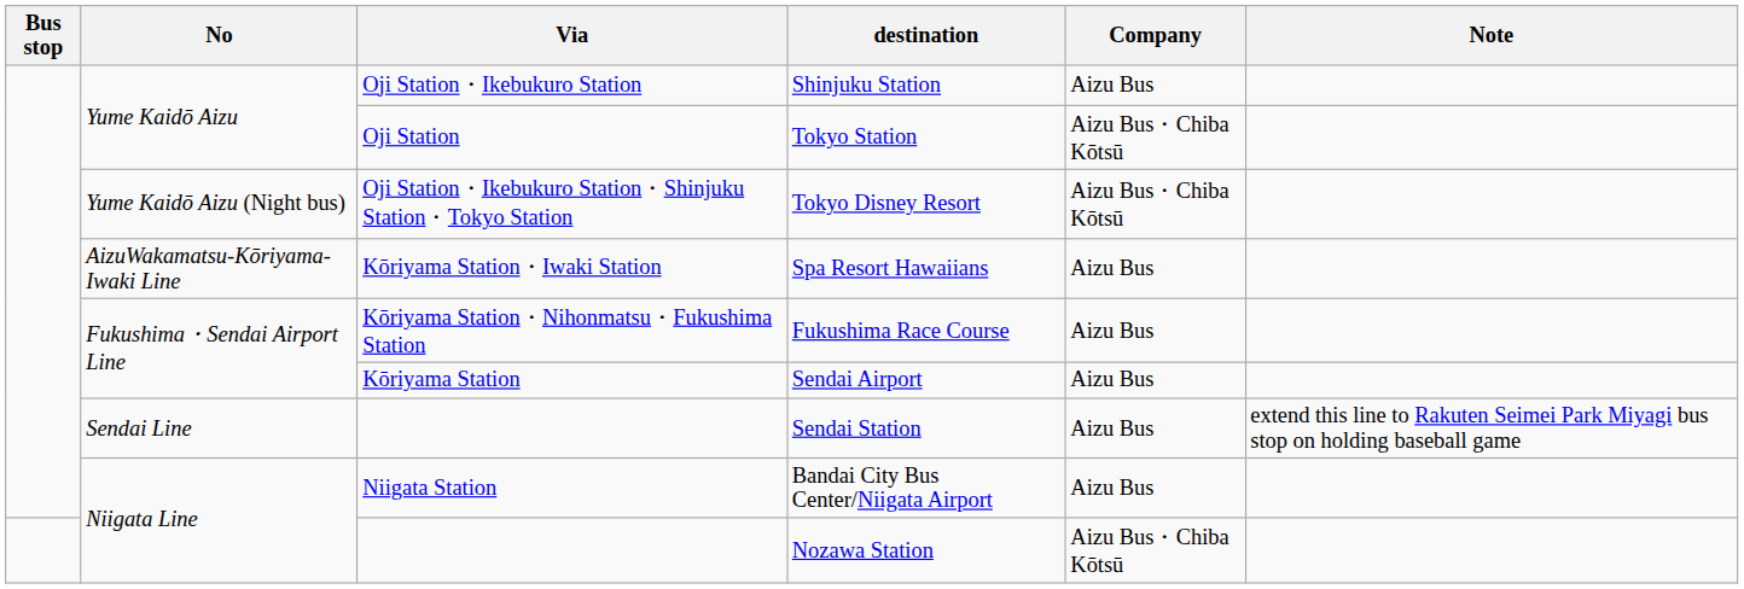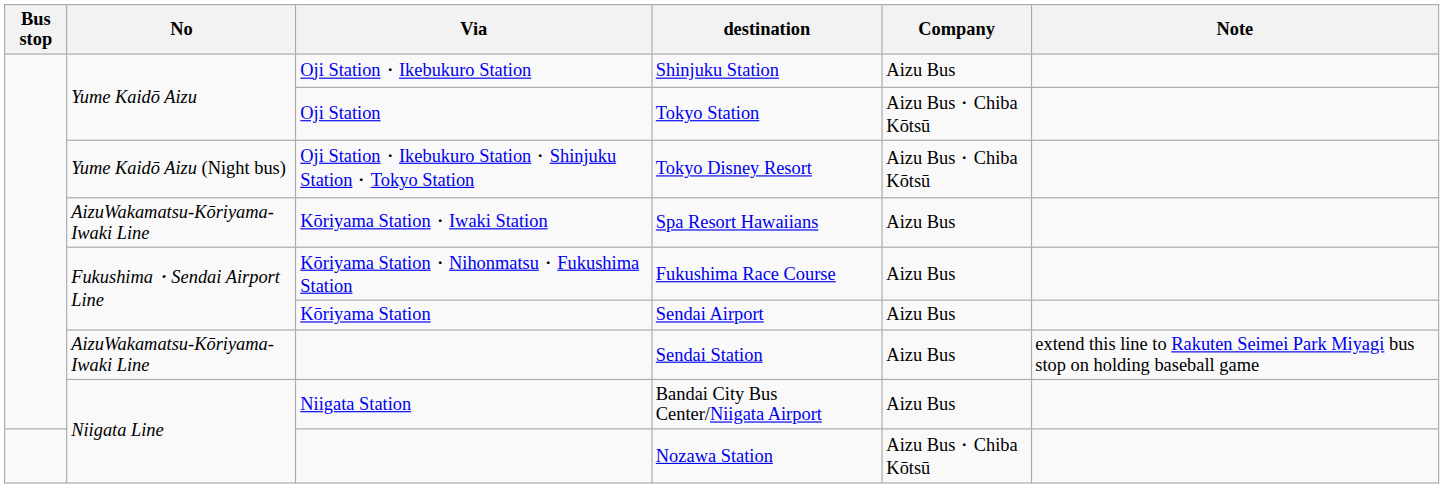 <table class="wikitable">
 <tr>
 <th>Bus stop</th>
 <th>No</th>
 <th>Via</th>
 <th>destination</th>
 <th>Company</th>
 <th>Note</th>
 </tr>
 <tr>
 <td rowspan="8"></td>
 <td rowspan="2"><em>Yume Kaidō Aizu</em></td>
 <td><a href='#'>Oji Station</a>・<a href='#'>Ikebukuro Station</a></td>
 <td><a href='#'>Shinjuku Station</a></td>
 <td>Aizu Bus</td>
 <td></td>
 </tr>
 <tr>
 <td><a href='#'>Oji Station</a></td>
 <td><a href='#'>Tokyo Station</a></td>
 <td>Aizu Bus・Chiba Kōtsū</td>
 <td></td>
 </tr>
 <tr>
 <td><em>Yume Kaidō Aizu</em> (Night bus)</td>
 <td><a href='#'>Oji Station</a>・<a href='#'>Ikebukuro Station</a>・<a href='#'>Shinjuku Station</a>・<a href='#'>Tokyo Station</a></td>
 <td><a href='#'>Tokyo Disney Resort</a></td>
 <td>Aizu Bus・Chiba Kōtsū</td>
 <td></td>
 </tr>
 <tr>
 <td><em>AizuWakamatsu-Kōriyama-Iwaki Line</em></td>
 <td><a href='#'>Kōriyama Station</a>・<a href='#'>Iwaki Station</a></td>
 <td><a href='#'>Spa Resort Hawaiians</a></td>
 <td>Aizu Bus</td>
 <td></td>
 </tr>
 <tr>
 <td rowspan="2"><em>Fukushima・Sendai Airport Line</em></td>
 <td><a href='#'>Kōriyama Station</a>・<a href='#'>Nihonmatsu</a>・<a href='#'>Fukushima Station</a></td>
 <td><a href='#'>Fukushima Race Course</a></td>
 <td>Aizu Bus</td>
 <td></td>
 </tr>
 <tr>
 <td><a href='#'>Kōriyama Station</a></td>
 <td><a href='#'>Sendai Airport</a></td>
 <td>Aizu Bus</td>
 <td></td>
 </tr>
 <tr>
-<td><em>Sendai Line</em></td>
+<td><em>AizuWakamatsu-Kōriyama-Iwaki Line</em></td>
 <td>　</td>
 <td><a href='#'>Sendai Station</a></td>
 <td>Aizu Bus</td>
 <td>extend this line to <a href='#'>Rakuten Seimei Park Miyagi</a> bus stop on holding baseball game</td>
 </tr>
 <tr>
 <td rowspan="2"><em>Niigata Line</em></td>
 <td><a href='#'>Niigata Station</a></td>
 <td>Bandai City Bus Center/<a href='#'>Niigata Airport</a></td>
 <td>Aizu Bus</td>
 <td></td>
 </tr>
 <tr>
 <td>　</td>
 <td></td>
 <td><a href='#'>Nozawa Station</a></td>
 <td>Aizu Bus・Chiba Kōtsū</td>
 <td></td>
 </tr>
 </table>
